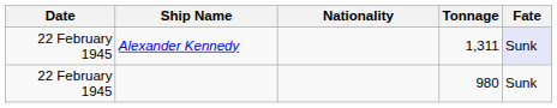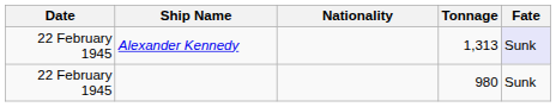 <table class="wikitable sortable">
 <tr>
 <th width="120px">Date</th>
 <th width="180px">Ship Name</th>
 <th width="180px">Nationality</th>
 <th width="25px">Tonnage</th>
 <th width="50px">Fate</th>
 </tr>
 <tr>
 <td align="right">22 February 1945</td>
 <td align="left"><a href='#'><em>Alexander Kennedy</em></a></td>
 <td align="left"></td>
-<td align="right">1,311</td>
+<td align="right">1,313</td>
 <td align="left" style="background: lavender;">Sunk</td>
 </tr>
 <tr>
 <td align="right">22 February 1945</td>
 <td align="left"></td>
 <td align="left"></td>
 <td align="right">980</td>
 <td align="left">Sunk</td>
 </tr>
 </table>
